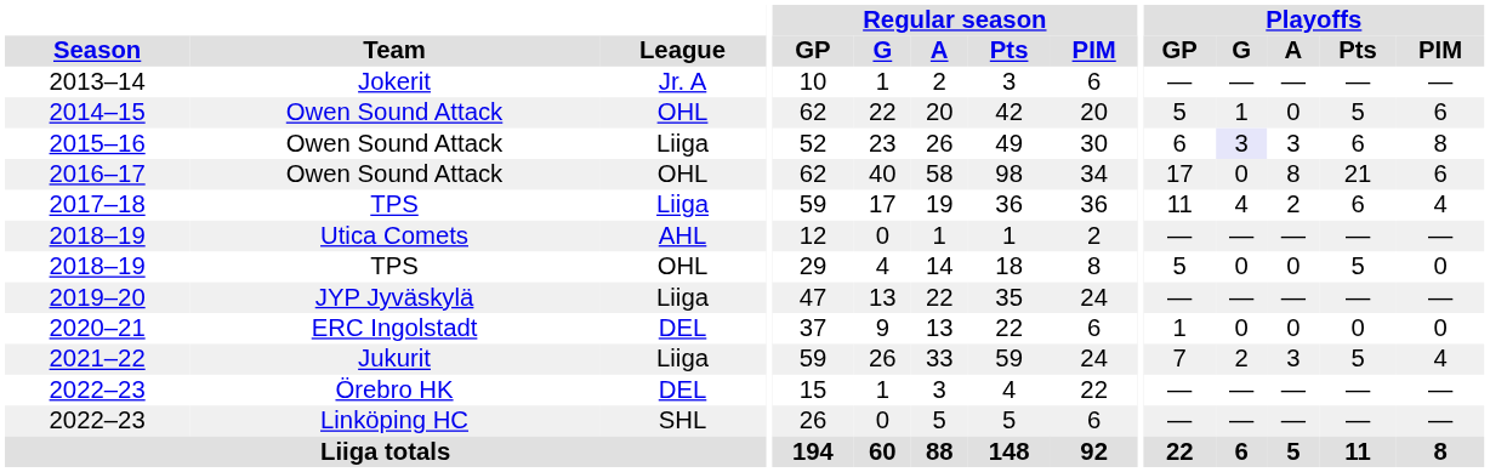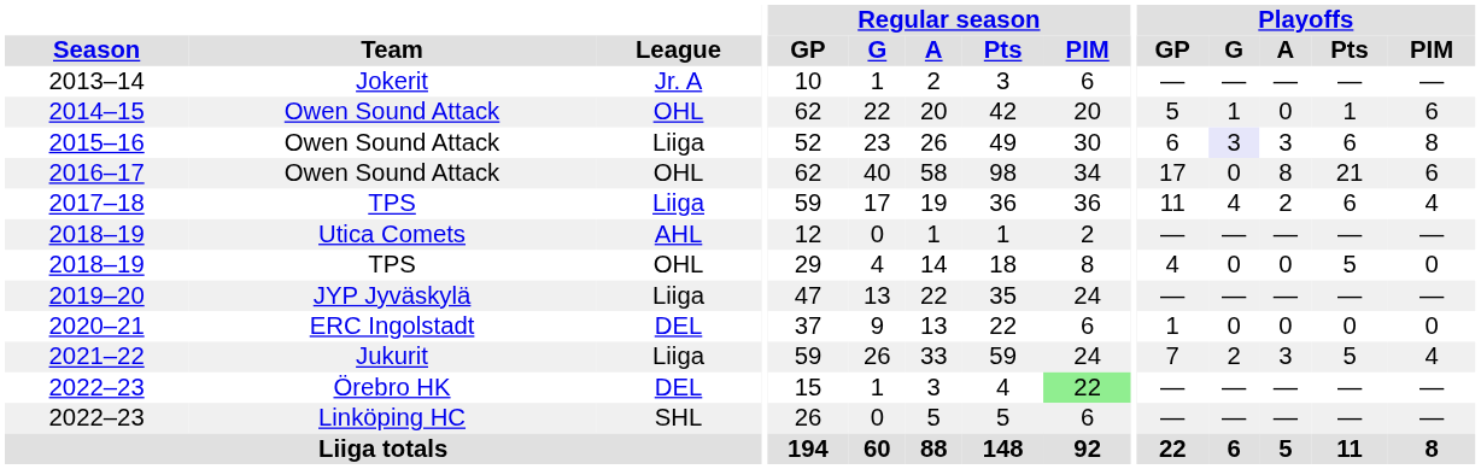 <table border="0" cellpadding="1" cellspacing="0" style="text-align:center; width:60em">
 <tr bgcolor="#e0e0e0">
 <th colspan="3" bgcolor="#ffffff"></th>
 <th rowspan="99" bgcolor="#ffffff"></th>
 <th colspan="5"><a href='#'>Regular season</a></th>
 <th rowspan="99" bgcolor="#ffffff"></th>
 <th colspan="5"><a href='#'>Playoffs</a></th>
 </tr>
 <tr bgcolor="#e0e0e0">
 <th><a href='#'>Season</a></th>
 <th>Team</th>
 <th>League</th>
 <th>GP</th>
 <th><a href='#'>G</a></th>
 <th><a href='#'>A</a></th>
 <th><a href='#'>Pts</a></th>
 <th><a href='#'>PIM</a></th>
 <th>GP</th>
 <th>G</th>
 <th>A</th>
 <th>Pts</th>
 <th>PIM</th>
 </tr>
 <tr>
 <td>2013–14</td>
 <td><a href='#'>Jokerit</a></td>
 <td><a href='#'>Jr. A</a></td>
 <td>10</td>
 <td>1</td>
 <td>2</td>
 <td>3</td>
 <td>6</td>
 <td>—</td>
 <td>—</td>
 <td>—</td>
 <td>—</td>
 <td>—</td>
 </tr>
 <tr bgcolor="#f0f0f0">
 <td><a href='#'>2014–15</a></td>
 <td><a href='#'>Owen Sound Attack</a></td>
 <td><a href='#'>OHL</a></td>
 <td>62</td>
 <td>22</td>
 <td>20</td>
 <td>42</td>
 <td>20</td>
 <td>5</td>
 <td>1</td>
 <td>0</td>
-<td>5</td>
+<td>1</td>
 <td>6</td>
 </tr>
 <tr>
 <td><a href='#'>2015–16</a></td>
 <td>Owen Sound Attack</td>
 <td>Liiga</td>
 <td>52</td>
 <td>23</td>
 <td>26</td>
 <td>49</td>
 <td>30</td>
 <td>6</td>
 <td style="background: lavender;">3</td>
 <td>3</td>
 <td>6</td>
 <td>8</td>
 </tr>
 <tr bgcolor="#f0f0f0">
 <td><a href='#'>2016–17</a></td>
 <td>Owen Sound Attack</td>
 <td>OHL</td>
 <td>62</td>
 <td>40</td>
 <td>58</td>
 <td>98</td>
 <td>34</td>
 <td>17</td>
 <td>0</td>
 <td>8</td>
 <td>21</td>
 <td>6</td>
 </tr>
 <tr>
 <td><a href='#'>2017–18</a></td>
 <td><a href='#'>TPS</a></td>
 <td><a href='#'>Liiga</a></td>
 <td>59</td>
 <td>17</td>
 <td>19</td>
 <td>36</td>
 <td>36</td>
 <td>11</td>
 <td>4</td>
 <td>2</td>
 <td>6</td>
 <td>4</td>
 </tr>
 <tr bgcolor="#f0f0f0">
 <td><a href='#'>2018–19</a></td>
 <td><a href='#'>Utica Comets</a></td>
 <td><a href='#'>AHL</a></td>
 <td>12</td>
 <td>0</td>
 <td>1</td>
 <td>1</td>
 <td>2</td>
 <td>—</td>
 <td>—</td>
 <td>—</td>
 <td>—</td>
 <td>—</td>
 </tr>
 <tr>
 <td><a href='#'>2018–19</a></td>
 <td>TPS</td>
 <td>OHL</td>
 <td>29</td>
 <td>4</td>
 <td>14</td>
 <td>18</td>
 <td>8</td>
-<td>5</td>
+<td>4</td>
 <td>0</td>
 <td>0</td>
 <td>5</td>
 <td>0</td>
 </tr>
 <tr bgcolor="#f0f0f0">
 <td><a href='#'>2019–20</a></td>
 <td><a href='#'>JYP Jyväskylä</a></td>
 <td>Liiga</td>
 <td>47</td>
 <td>13</td>
 <td>22</td>
 <td>35</td>
 <td>24</td>
 <td>—</td>
 <td>—</td>
 <td>—</td>
 <td>—</td>
 <td>—</td>
 </tr>
 <tr>
 <td><a href='#'>2020–21</a></td>
 <td><a href='#'>ERC Ingolstadt</a></td>
 <td><a href='#'>DEL</a></td>
 <td>37</td>
 <td>9</td>
 <td>13</td>
 <td>22</td>
 <td>6</td>
 <td>1</td>
 <td>0</td>
 <td>0</td>
 <td>0</td>
 <td>0</td>
 </tr>
 <tr bgcolor="#f0f0f0">
 <td><a href='#'>2021–22</a></td>
 <td><a href='#'>Jukurit</a></td>
 <td>Liiga</td>
 <td>59</td>
 <td>26</td>
 <td>33</td>
 <td>59</td>
 <td>24</td>
 <td>7</td>
 <td>2</td>
 <td>3</td>
 <td>5</td>
 <td>4</td>
 </tr>
 <tr>
 <td><a href='#'>2022–23</a></td>
 <td><a href='#'>Örebro HK</a></td>
 <td><a href='#'>DEL</a></td>
 <td>15</td>
 <td>1</td>
 <td>3</td>
 <td>4</td>
-<td>22</td>
+<td style="background: lightgreen;">22</td>
 <td>—</td>
 <td>—</td>
 <td>—</td>
 <td>—</td>
 <td>—</td>
 </tr>
 <tr bgcolor="#f0f0f0">
 <td>2022–23</td>
 <td><a href='#'>Linköping HC</a></td>
 <td>SHL</td>
 <td>26</td>
 <td>0</td>
 <td>5</td>
 <td>5</td>
 <td>6</td>
 <td>—</td>
 <td>—</td>
 <td>—</td>
 <td>—</td>
 <td>—</td>
 </tr>
 <tr bgcolor="#e0e0e0">
 <th colspan="3">Liiga totals</th>
 <th>194</th>
 <th>60</th>
 <th>88</th>
 <th>148</th>
 <th>92</th>
 <th>22</th>
 <th>6</th>
 <th>5</th>
 <th>11</th>
 <th>8</th>
 </tr>
 </table>
